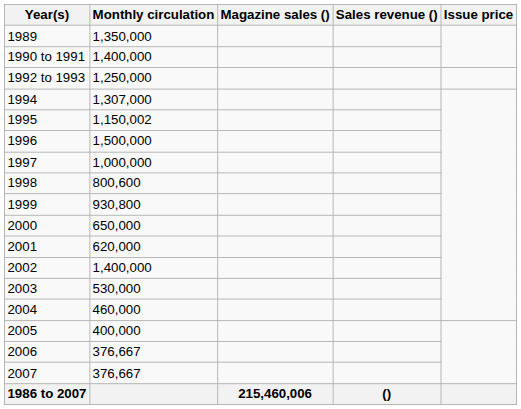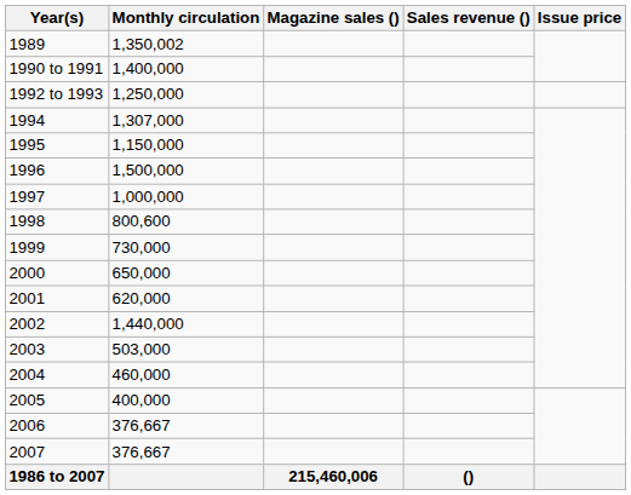 <table class="wikitable sortable">
 <tr>
 <th>Year(s)</th>
 <th>Monthly circulation</th>
 <th>Magazine sales ()</th>
 <th>Sales revenue ()</th>
 <th>Issue price</th>
 </tr>
 <tr>
 <td>1989</td>
-<td>1,350,000</td>
+<td>1,350,002</td>
 <td></td>
 <td></td>
 <td rowspan="2"></td>
 </tr>
 <tr>
 <td>1990 to 1991</td>
 <td>1,400,000</td>
 <td></td>
 <td></td>
 </tr>
 <tr>
 <td>1992 to 1993</td>
 <td>1,250,000</td>
 <td></td>
 <td></td>
 <td></td>
 </tr>
 <tr>
 <td>1994</td>
 <td>1,307,000</td>
 <td></td>
 <td></td>
 <td rowspan="11"></td>
 </tr>
 <tr>
 <td>1995</td>
-<td>1,150,002</td>
+<td>1,150,000</td>
 <td></td>
 <td></td>
 </tr>
 <tr>
 <td>1996</td>
 <td>1,500,000</td>
 <td></td>
 <td></td>
 </tr>
 <tr>
 <td>1997</td>
 <td>1,000,000</td>
 <td></td>
 <td></td>
 </tr>
 <tr>
 <td>1998</td>
 <td>800,600</td>
 <td></td>
 <td></td>
 </tr>
 <tr>
 <td>1999</td>
-<td>930,800</td>
+<td>730,000</td>
 <td></td>
 <td></td>
 </tr>
 <tr>
 <td>2000</td>
 <td>650,000</td>
 <td></td>
 <td></td>
 </tr>
 <tr>
 <td>2001</td>
 <td>620,000</td>
 <td></td>
 <td></td>
 </tr>
 <tr>
 <td>2002</td>
-<td>1,400,000</td>
+<td>1,440,000</td>
 <td></td>
 <td></td>
 </tr>
 <tr>
 <td>2003</td>
-<td>530,000</td>
+<td>503,000</td>
 <td></td>
 <td></td>
 </tr>
 <tr>
 <td>2004</td>
 <td>460,000</td>
 <td></td>
 <td></td>
 </tr>
 <tr>
 <td>2005</td>
 <td>400,000</td>
 <td></td>
 <td></td>
 <td rowspan="3"></td>
 </tr>
 <tr>
 <td>2006</td>
 <td>376,667</td>
 <td></td>
 <td></td>
 </tr>
 <tr>
 <td>2007</td>
 <td>376,667</td>
 <td></td>
 <td></td>
 </tr>
 <tr>
 <th>1986 to 2007</th>
 <th></th>
 <th>215,460,006</th>
 <th> ()</th>
 <th></th>
 </tr>
 </table>
